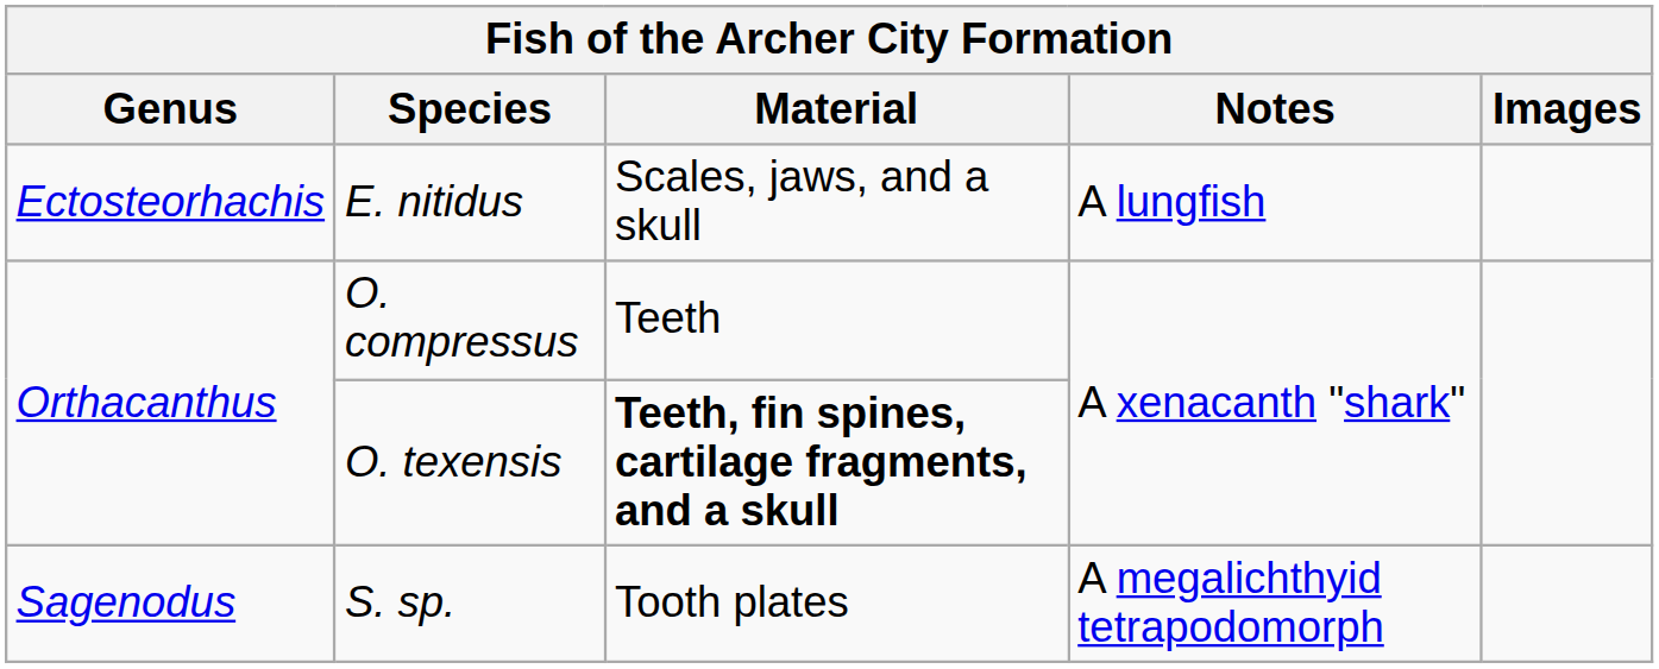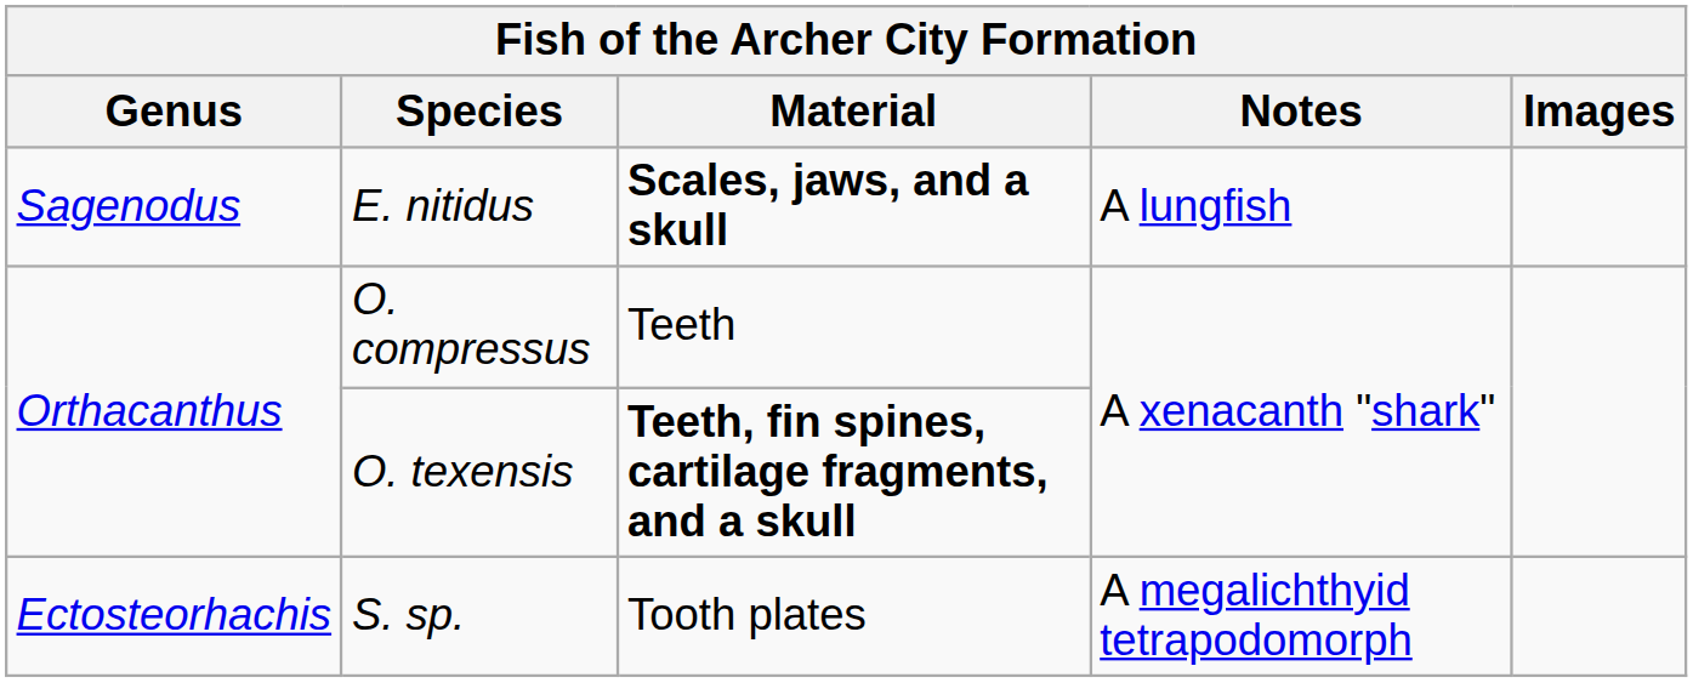 <table class="wikitable" align="center">
 <tr>
 <th colspan="5" align="center"><strong>Fish of the Archer City Formation</strong></th>
 </tr>
 <tr>
 <th>Genus</th>
 <th>Species</th>
 <th>Material</th>
 <th>Notes</th>
 <th>Images</th>
 </tr>
 <tr>
-<td><em><a href='#'>Ectosteorhachis</a></em></td>
+<td><em><a href='#'>Sagenodus</a></em></td>
 <td><em>E. nitidus</em></td>
-<td>Scales, jaws, and a skull</td>
+<td><strong>Scales, jaws, and a skull</strong></td>
 <td>A <a href='#'>lungfish</a></td>
 <td></td>
 </tr>
 <tr>
 <td rowspan = 2><em><a href='#'>Orthacanthus</a></em></td>
 <td><em>O. compressus</em></td>
 <td>Teeth</td>
 <td rowspan =2>A <a href='#'>xenacanth</a> "<a href='#'>shark</a>"</td>
 <td rowspan =2></td>
 </tr>
 <tr>
 <td><em>O. texensis</em></td>
 <td><strong>Teeth, fin spines, cartilage fragments, and a skull</strong></td>
 </tr>
 <tr>
-<td><em><a href='#'>Sagenodus</a></em></td>
+<td><em><a href='#'>Ectosteorhachis</a></em></td>
 <td><em>S. sp.</em></td>
 <td>Tooth plates</td>
 <td>A <a href='#'>megalichthyid</a> <a href='#'>tetrapodomorph</a></td>
 <td></td>
 </tr>
 </table>
